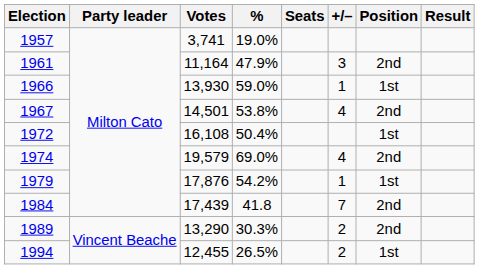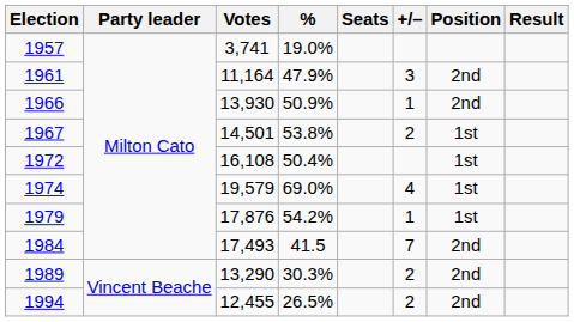 <table class="wikitable" style="text-align:center">
 <tr>
 <th>Election</th>
 <th>Party leader</th>
 <th>Votes</th>
 <th><strong>%</strong></th>
 <th>Seats</th>
 <th>+/–</th>
 <th>Position</th>
 <th>Result</th>
 </tr>
 <tr>
 <td><a href='#'>1957</a></td>
 <td rowspan="8"><a href='#'>Milton Cato</a></td>
 <td>3,741</td>
 <td>19.0%</td>
 <td></td>
 <td></td>
 <td></td>
 <td></td>
 </tr>
 <tr>
 <td><a href='#'>1961</a></td>
 <td>11,164</td>
 <td>47.9%</td>
 <td></td>
 <td> 3</td>
 <td> 2nd</td>
 <td></td>
 </tr>
 <tr>
 <td><a href='#'>1966</a></td>
 <td>13,930</td>
-<td>59.0%</td>
+<td>50.9%</td>
 <td></td>
 <td> 1</td>
-<td> 1st</td>
+<td> 2nd</td>
 <td></td>
 </tr>
 <tr>
 <td><a href='#'>1967</a></td>
 <td>14,501</td>
 <td>53.8%</td>
 <td></td>
-<td> 4</td>
-<td> 2nd</td>
+<td> 2</td>
+<td> 1st</td>
 <td></td>
 </tr>
 <tr>
 <td><a href='#'>1972</a></td>
 <td>16,108</td>
 <td>50.4%</td>
 <td></td>
 <td></td>
 <td> 1st</td>
 <td></td>
 </tr>
 <tr>
 <td><a href='#'>1974</a></td>
 <td>19,579</td>
 <td>69.0%</td>
 <td></td>
 <td> 4</td>
-<td> 2nd</td>
+<td> 1st</td>
 <td></td>
 </tr>
 <tr>
 <td><a href='#'>1979</a></td>
 <td>17,876</td>
 <td>54.2%</td>
 <td></td>
 <td> 1</td>
 <td> 1st</td>
 <td></td>
 </tr>
 <tr>
 <td><a href='#'>1984</a></td>
-<td>17,439</td>
-<td>41.8</td>
+<td>17,493</td>
+<td>41.5</td>
 <td></td>
 <td> 7</td>
 <td> 2nd</td>
 <td></td>
 </tr>
 <tr>
 <td><a href='#'>1989</a></td>
 <td rowspan="2"><a href='#'>Vincent Beache</a></td>
 <td>13,290</td>
 <td>30.3%</td>
 <td></td>
 <td> 2</td>
 <td> 2nd</td>
 <td></td>
 </tr>
 <tr>
 <td><a href='#'>1994</a></td>
 <td>12,455</td>
 <td>26.5%</td>
 <td></td>
 <td> 2</td>
-<td> 1st</td>
+<td> 2nd</td>
 <td></td>
 </tr>
 </table>
